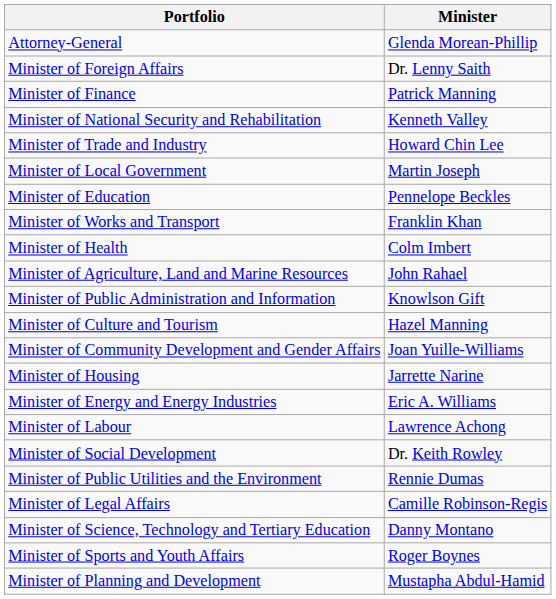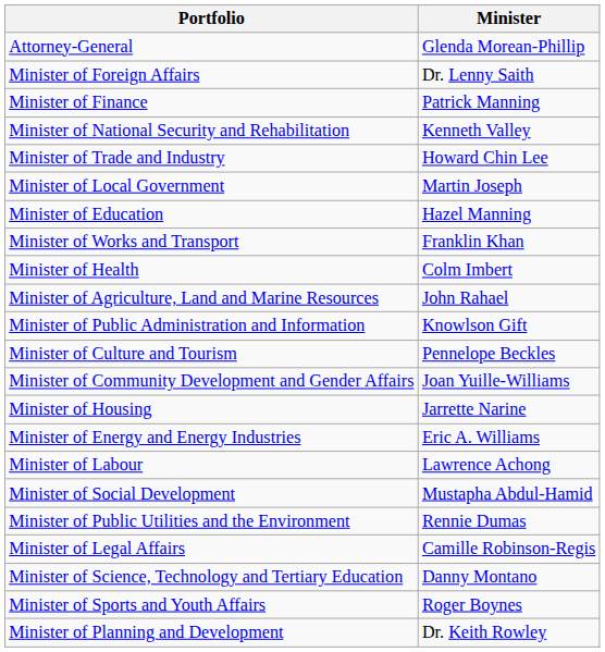 <table class="wikitable">
 <tr>
 <th>Portfolio</th>
 <th colspan=2>Minister</th>
 </tr>
 <tr>
 <td><a href='#'>Attorney-General</a></td>
 <td><a href='#'>Glenda Morean-Phillip</a></td>
 </tr>
 <tr>
 <td><a href='#'>Minister of Foreign Affairs</a></td>
 <td>Dr. <a href='#'>Lenny Saith</a></td>
 </tr>
 <tr>
 <td><a href='#'>Minister of Finance</a></td>
 <td><a href='#'>Patrick Manning</a></td>
 </tr>
 <tr>
 <td><a href='#'>Minister of National Security and Rehabilitation</a></td>
 <td><a href='#'>Kenneth Valley</a></td>
 </tr>
 <tr>
 <td><a href='#'>Minister of Trade and Industry</a></td>
 <td><a href='#'>Howard Chin Lee</a></td>
 </tr>
 <tr>
 <td><a href='#'>Minister of Local Government</a></td>
 <td><a href='#'>Martin Joseph</a></td>
 </tr>
 <tr>
 <td><a href='#'>Minister of Education</a></td>
-<td><a href='#'>Pennelope Beckles</a></td>
+<td><a href='#'>Hazel Manning</a></td>
 </tr>
 <tr>
 <td><a href='#'>Minister of Works and Transport</a></td>
 <td><a href='#'>Franklin Khan</a></td>
 </tr>
 <tr>
 <td><a href='#'>Minister of Health</a></td>
 <td><a href='#'>Colm Imbert</a></td>
 </tr>
 <tr>
 <td><a href='#'>Minister of Agriculture, Land and Marine Resources</a></td>
 <td><a href='#'>John Rahael</a></td>
 </tr>
 <tr>
 <td><a href='#'>Minister of Public Administration and Information</a></td>
 <td><a href='#'>Knowlson Gift</a></td>
 </tr>
 <tr>
 <td><a href='#'>Minister of Culture and Tourism</a></td>
-<td><a href='#'>Hazel Manning</a></td>
+<td><a href='#'>Pennelope Beckles</a></td>
 </tr>
 <tr>
 <td><a href='#'>Minister of Community Development and Gender Affairs</a></td>
 <td><a href='#'>Joan Yuille-Williams</a></td>
 </tr>
 <tr>
 <td><a href='#'>Minister of Housing</a></td>
 <td><a href='#'>Jarrette Narine</a></td>
 </tr>
 <tr>
 <td><a href='#'>Minister of Energy and Energy Industries</a></td>
 <td><a href='#'>Eric A. Williams</a></td>
 </tr>
 <tr>
 <td><a href='#'>Minister of Labour</a></td>
 <td><a href='#'>Lawrence Achong</a></td>
 </tr>
 <tr>
 <td><a href='#'>Minister of Social Development</a></td>
-<td>Dr. <a href='#'>Keith Rowley</a></td>
+<td><a href='#'>Mustapha Abdul-Hamid</a></td>
 </tr>
 <tr>
 <td><a href='#'>Minister of Public Utilities and the Environment</a></td>
 <td><a href='#'>Rennie Dumas</a></td>
 </tr>
 <tr>
 <td><a href='#'>Minister of Legal Affairs</a></td>
 <td><a href='#'>Camille Robinson-Regis</a></td>
 </tr>
 <tr>
 <td><a href='#'>Minister of Science, Technology and Tertiary Education</a></td>
 <td><a href='#'>Danny Montano</a></td>
 </tr>
 <tr>
 <td><a href='#'>Minister of Sports and Youth Affairs</a></td>
 <td><a href='#'>Roger Boynes</a></td>
 </tr>
 <tr>
 <td><a href='#'>Minister of Planning and Development</a></td>
-<td><a href='#'>Mustapha Abdul-Hamid</a></td>
+<td>Dr. <a href='#'>Keith Rowley</a></td>
 </tr>
 </table>
